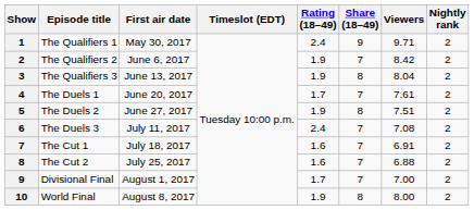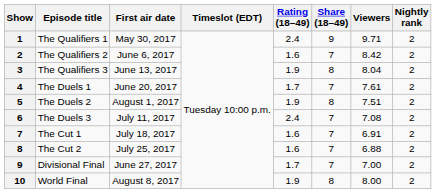 <table class="wikitable" style="text-align:center">
 <tr>
 <th>Show</th>
 <th>Episode title</th>
 <th>First air date</th>
 <th>Timeslot (EDT)</th>
 <th><a href='#'>Rating</a><br>(18–49)</th>
 <th><a href='#'>Share</a><br>(18–49)</th>
 <th>Viewers<br></th>
 <th>Nightly<br>rank</th>
 </tr>
 <tr>
 <th>1</th>
 <td style="text-align:left;">The Qualifiers 1</td>
 <td>May 30, 2017</td>
 <td rowspan="10">Tuesday 10:00 p.m.</td>
 <td>2.4</td>
 <td>9</td>
 <td>9.71</td>
 <td>2</td>
 </tr>
 <tr>
 <th>2</th>
 <td style="text-align:left;">The Qualifiers 2</td>
 <td>June 6, 2017</td>
-<td>1.9</td>
+<td>1.6</td>
 <td>7</td>
 <td>8.42</td>
 <td>2</td>
 </tr>
 <tr>
 <th>3</th>
 <td style="text-align:left;">The Qualifiers 3</td>
 <td>June 13, 2017</td>
 <td>1.9</td>
 <td>8</td>
 <td>8.04</td>
 <td>2</td>
 </tr>
 <tr>
 <th>4</th>
 <td style="text-align:left;">The Duels 1</td>
 <td>June 20, 2017</td>
 <td>1.7</td>
 <td>7</td>
 <td>7.61</td>
 <td>2</td>
 </tr>
 <tr>
 <th>5</th>
 <td style="text-align:left;">The Duels 2</td>
-<td>June 27, 2017</td>
+<td>August 1, 2017</td>
 <td>1.9</td>
 <td>8</td>
 <td>7.51</td>
 <td>2</td>
 </tr>
 <tr>
 <th>6</th>
 <td style="text-align:left;">The Duels 3</td>
 <td>July 11, 2017</td>
 <td>2.4</td>
 <td>7</td>
 <td>7.08</td>
 <td>2</td>
 </tr>
 <tr>
 <th>7</th>
 <td style="text-align:left;">The Cut 1</td>
 <td>July 18, 2017</td>
 <td>1.6</td>
 <td>7</td>
 <td>6.91</td>
 <td>2</td>
 </tr>
 <tr>
 <th>8</th>
 <td style="text-align:left;">The Cut 2</td>
 <td>July 25, 2017</td>
 <td>1.6</td>
 <td>7</td>
 <td>6.88</td>
 <td>2</td>
 </tr>
 <tr>
 <th>9</th>
 <td style="text-align:left;">Divisional Final</td>
-<td>August 1, 2017</td>
+<td>June 27, 2017</td>
 <td>1.7</td>
 <td>7</td>
 <td>7.00</td>
 <td>2</td>
 </tr>
 <tr>
 <th>10</th>
 <td style="text-align:left;">World Final</td>
 <td>August 8, 2017</td>
 <td>1.9</td>
 <td>8</td>
 <td>8.00</td>
 <td>2</td>
 </tr>
 </table>
